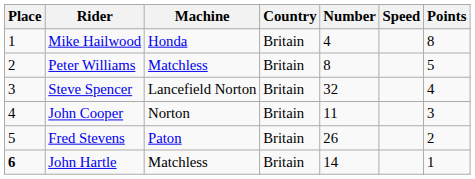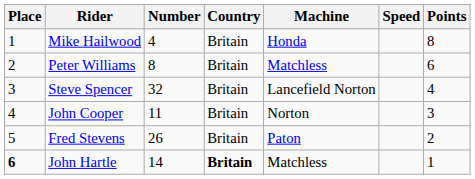 <table class="wikitable" style="font-size: 95%;">
 <tr>
 <th>Place</th>
 <th>Rider</th>
+<th>Number</th>
+<th>Country</th>
 <th>Machine</th>
-<th>Country</th>
-<th>Number</th>
 <th>Speed</th>
 <th>Points</th>
 </tr>
 <tr>
 <td>1</td>
 <td> <a href='#'>Mike Hailwood</a></td>
+<td>4</td>
+<td>Britain</td>
 <td><a href='#'>Honda</a></td>
-<td>Britain</td>
-<td>4</td>
 <td></td>
 <td>8</td>
 </tr>
 <tr>
 <td>2</td>
 <td> <a href='#'>Peter Williams</a></td>
+<td>8</td>
+<td>Britain</td>
 <td><a href='#'>Matchless</a></td>
-<td>Britain</td>
-<td>8</td>
 <td></td>
-<td>5</td>
+<td>6</td>
 </tr>
 <tr>
 <td>3</td>
 <td> <a href='#'>Steve Spencer</a></td>
+<td>32</td>
+<td>Britain</td>
 <td>Lancefield Norton</td>
-<td>Britain</td>
-<td>32</td>
 <td></td>
 <td>4</td>
 </tr>
 <tr>
 <td>4</td>
 <td> <a href='#'>John Cooper</a></td>
+<td>11</td>
+<td>Britain</td>
 <td>Norton</td>
-<td>Britain</td>
-<td>11</td>
 <td></td>
 <td>3</td>
 </tr>
 <tr>
 <td>5</td>
 <td> <a href='#'>Fred Stevens</a></td>
+<td>26</td>
+<td>Britain</td>
 <td><a href='#'>Paton</a></td>
-<td>Britain</td>
-<td>26</td>
 <td></td>
 <td>2</td>
 </tr>
 <tr>
 <td><strong>6</strong></td>
 <td> <a href='#'>John Hartle</a></td>
+<td>14</td>
+<td><strong>Britain</strong></td>
 <td>Matchless</td>
-<td>Britain</td>
-<td>14</td>
 <td></td>
 <td>1</td>
 </tr>
 </table>
